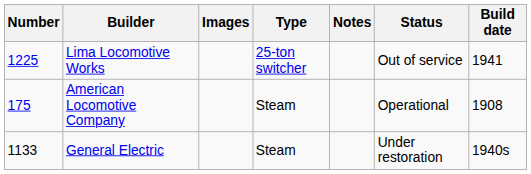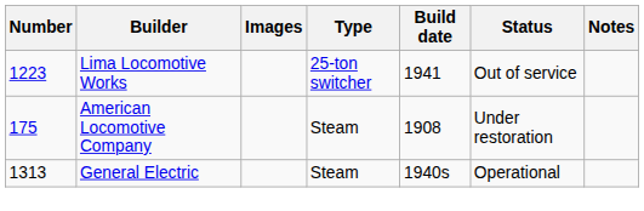 <table class="wikitable">
 <tr>
 <th>Number</th>
 <th>Builder</th>
 <th>Images</th>
 <th>Type</th>
+<th>Build date</th>
+<th>Status</th>
 <th>Notes</th>
-<th>Status</th>
-<th>Build date</th>
 </tr>
 <tr>
-<td><a href='#'>1225</a></td>
+<td><a href='#'>1223</a></td>
 <td><a href='#'>Lima Locomotive Works</a></td>
 <td></td>
 <td><a href='#'>25-ton switcher</a></td>
+<td>1941</td>
+<td>Out of service</td>
 <td></td>
-<td>Out of service</td>
-<td>1941</td>
 </tr>
 <tr>
 <td><a href='#'>175</a></td>
 <td><a href='#'>American Locomotive Company</a></td>
 <td></td>
 <td>Steam</td>
+<td>1908</td>
+<td>Under restoration</td>
 <td></td>
-<td>Operational</td>
-<td>1908</td>
 </tr>
 <tr>
-<td>1133</td>
+<td>1313</td>
 <td><a href='#'>General Electric</a></td>
 <td></td>
 <td>Steam</td>
+<td>1940s</td>
+<td>Operational</td>
 <td></td>
-<td>Under restoration</td>
-<td>1940s</td>
 </tr>
 </table>
